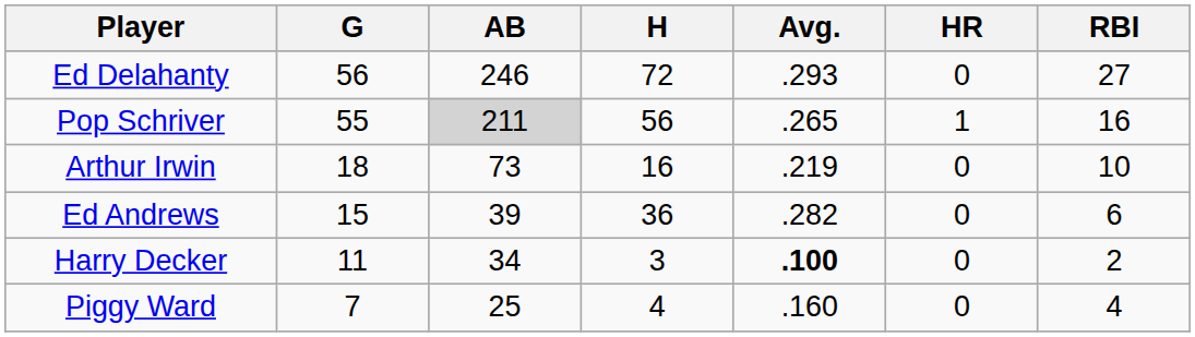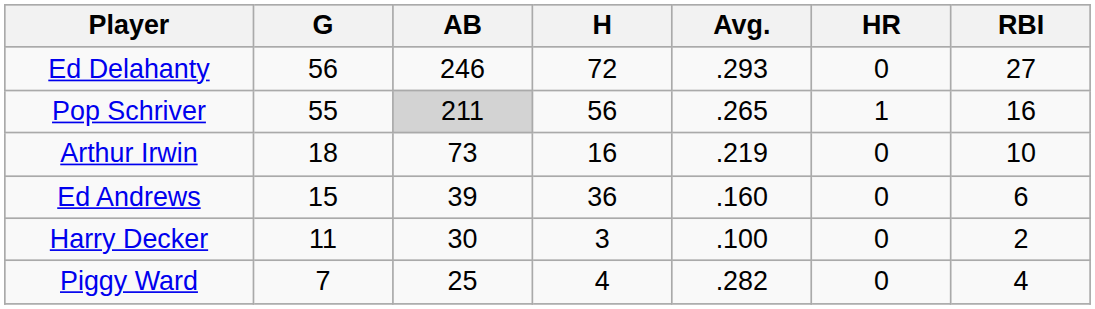 <table class="wikitable sortable">
 <tr>
 <th bgcolor="#DDDDFF" width="16%">Player</th>
 <th bgcolor="#DDDDFF" width="9%">G</th>
 <th bgcolor="#DDDDFF" width="9%">AB</th>
 <th bgcolor="#DDDDFF" width="9%">H</th>
 <th bgcolor="#DDDDFF" width="9%">Avg.</th>
 <th bgcolor="#DDDDFF" width="9%">HR</th>
 <th bgcolor="#DDDDFF" width="9%">RBI</th>
 </tr>
 <tr align="center">
 <td><a href='#'>Ed Delahanty</a></td>
 <td>56</td>
 <td>246</td>
 <td>72</td>
 <td>.293</td>
 <td>0</td>
 <td>27</td>
 </tr>
 <tr align=center>
 <td><a href='#'>Pop Schriver</a></td>
 <td>55</td>
 <td style="background: lightgrey;">211</td>
 <td>56</td>
 <td>.265</td>
 <td>1</td>
 <td>16</td>
 </tr>
 <tr align=center>
 <td><a href='#'>Arthur Irwin</a></td>
 <td>18</td>
 <td>73</td>
 <td>16</td>
 <td>.219</td>
 <td>0</td>
 <td>10</td>
 </tr>
 <tr align=center>
 <td><a href='#'>Ed Andrews</a></td>
 <td>15</td>
 <td>39</td>
 <td>36</td>
-<td>.282</td>
+<td>.160</td>
 <td>0</td>
 <td>6</td>
 </tr>
 <tr align=center>
 <td><a href='#'>Harry Decker</a></td>
 <td>11</td>
-<td>34</td>
+<td>30</td>
 <td>3</td>
-<td><strong>.100</strong></td>
+<td>.100</td>
 <td>0</td>
 <td>2</td>
 </tr>
 <tr align=center>
 <td><a href='#'>Piggy Ward</a></td>
 <td>7</td>
 <td>25</td>
 <td>4</td>
-<td>.160</td>
+<td>.282</td>
 <td>0</td>
 <td>4</td>
 </tr>
 </table>
